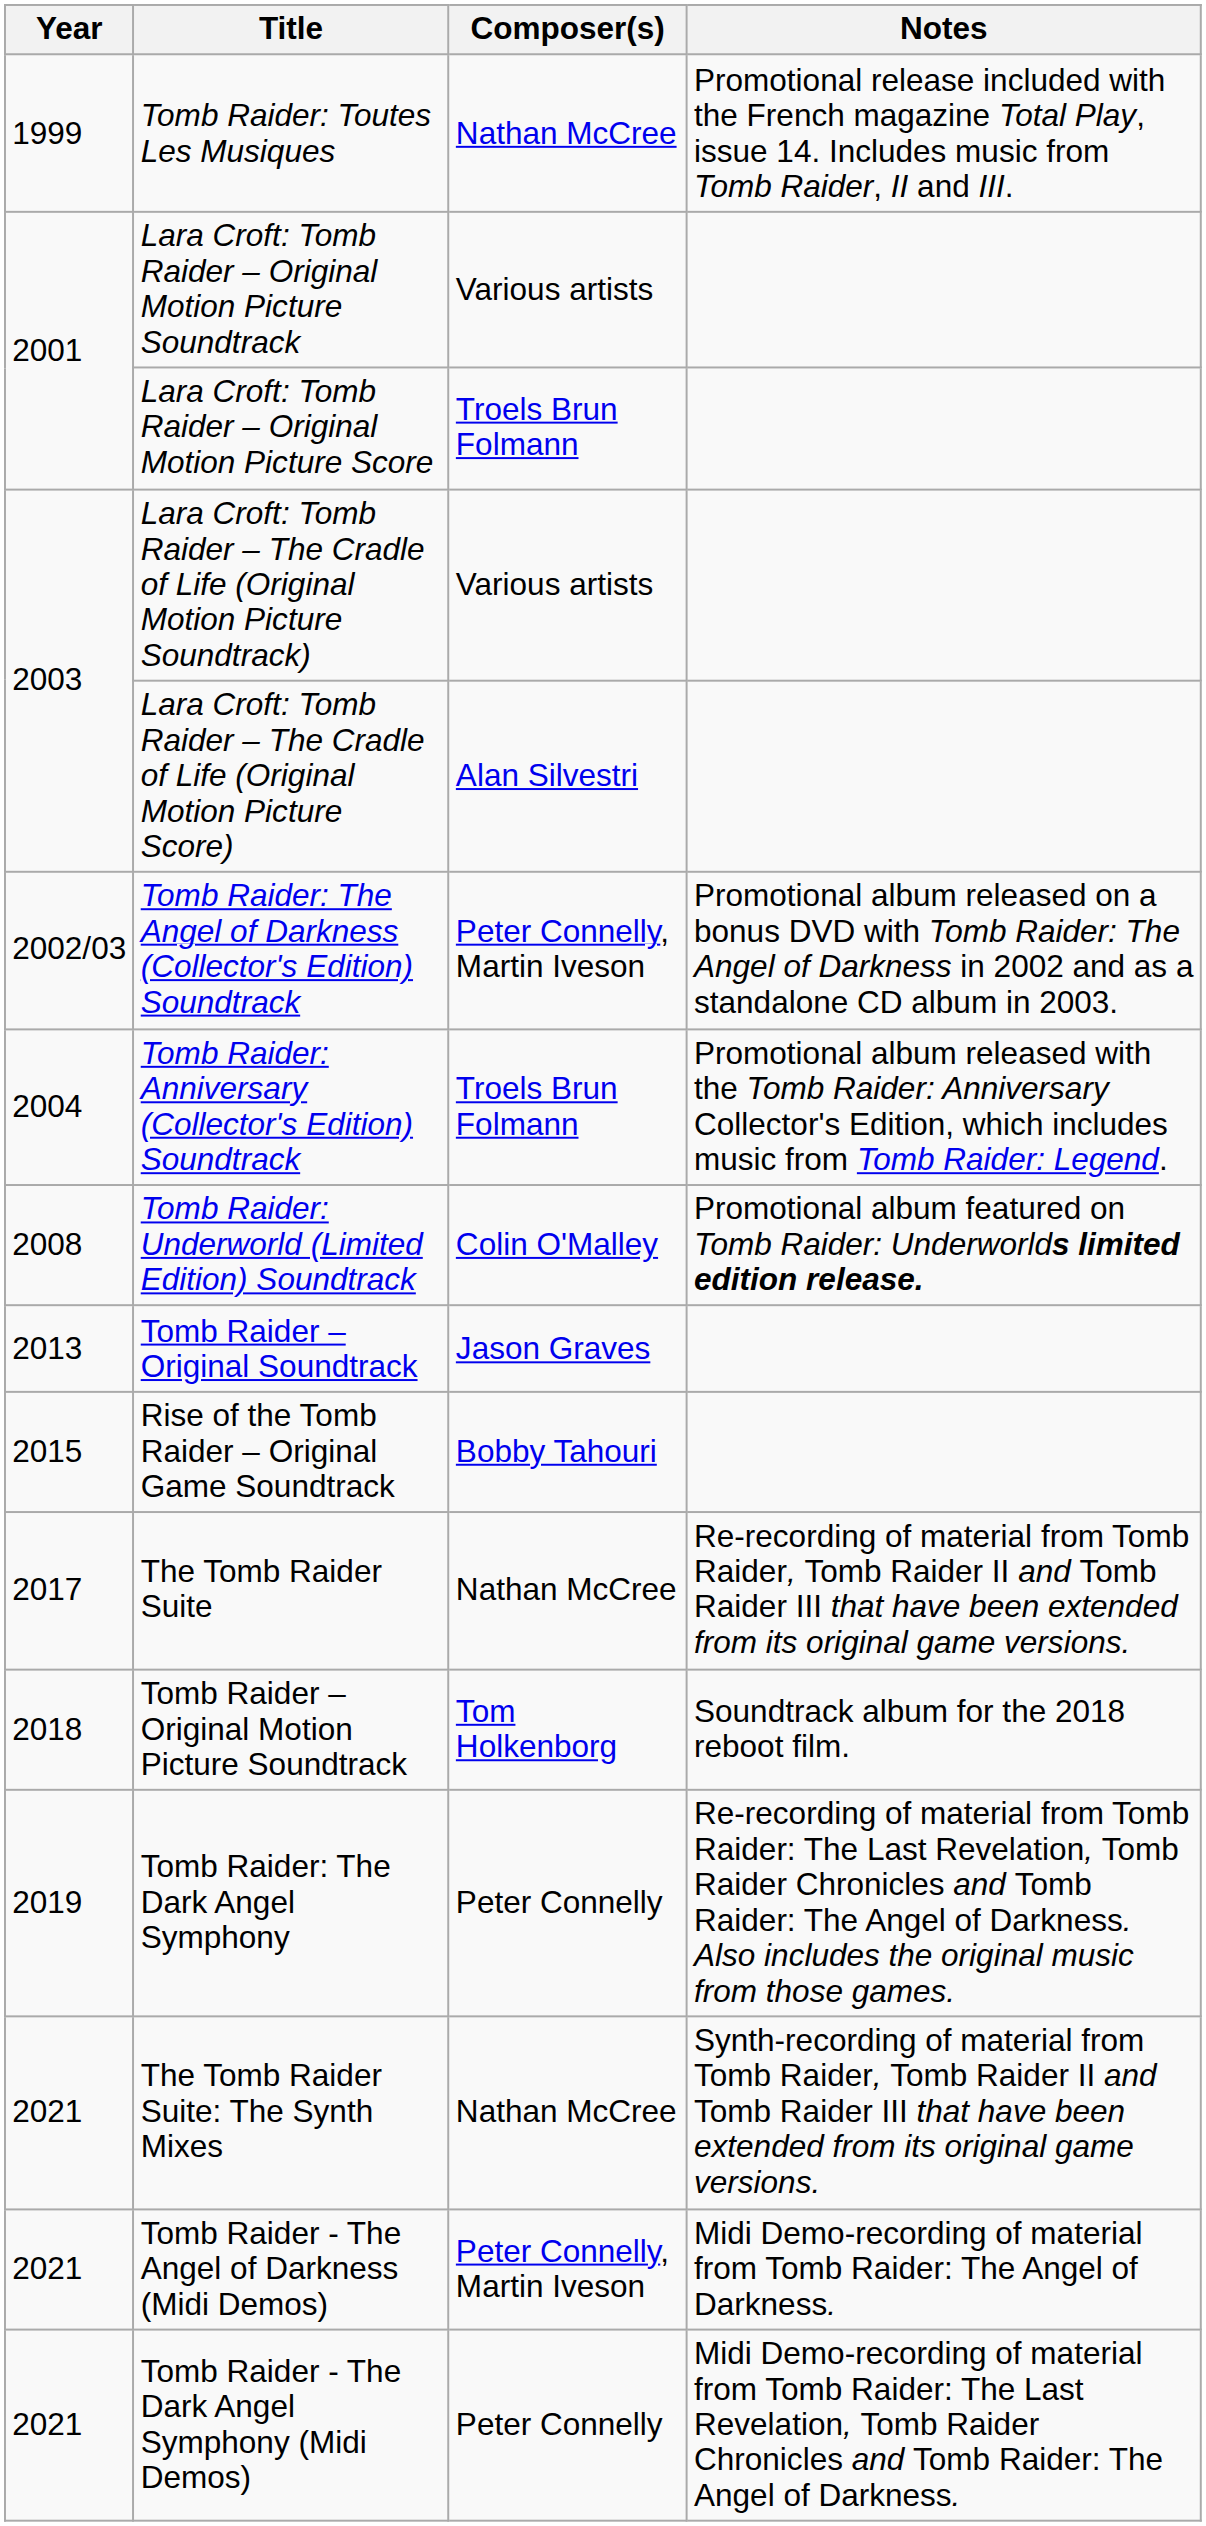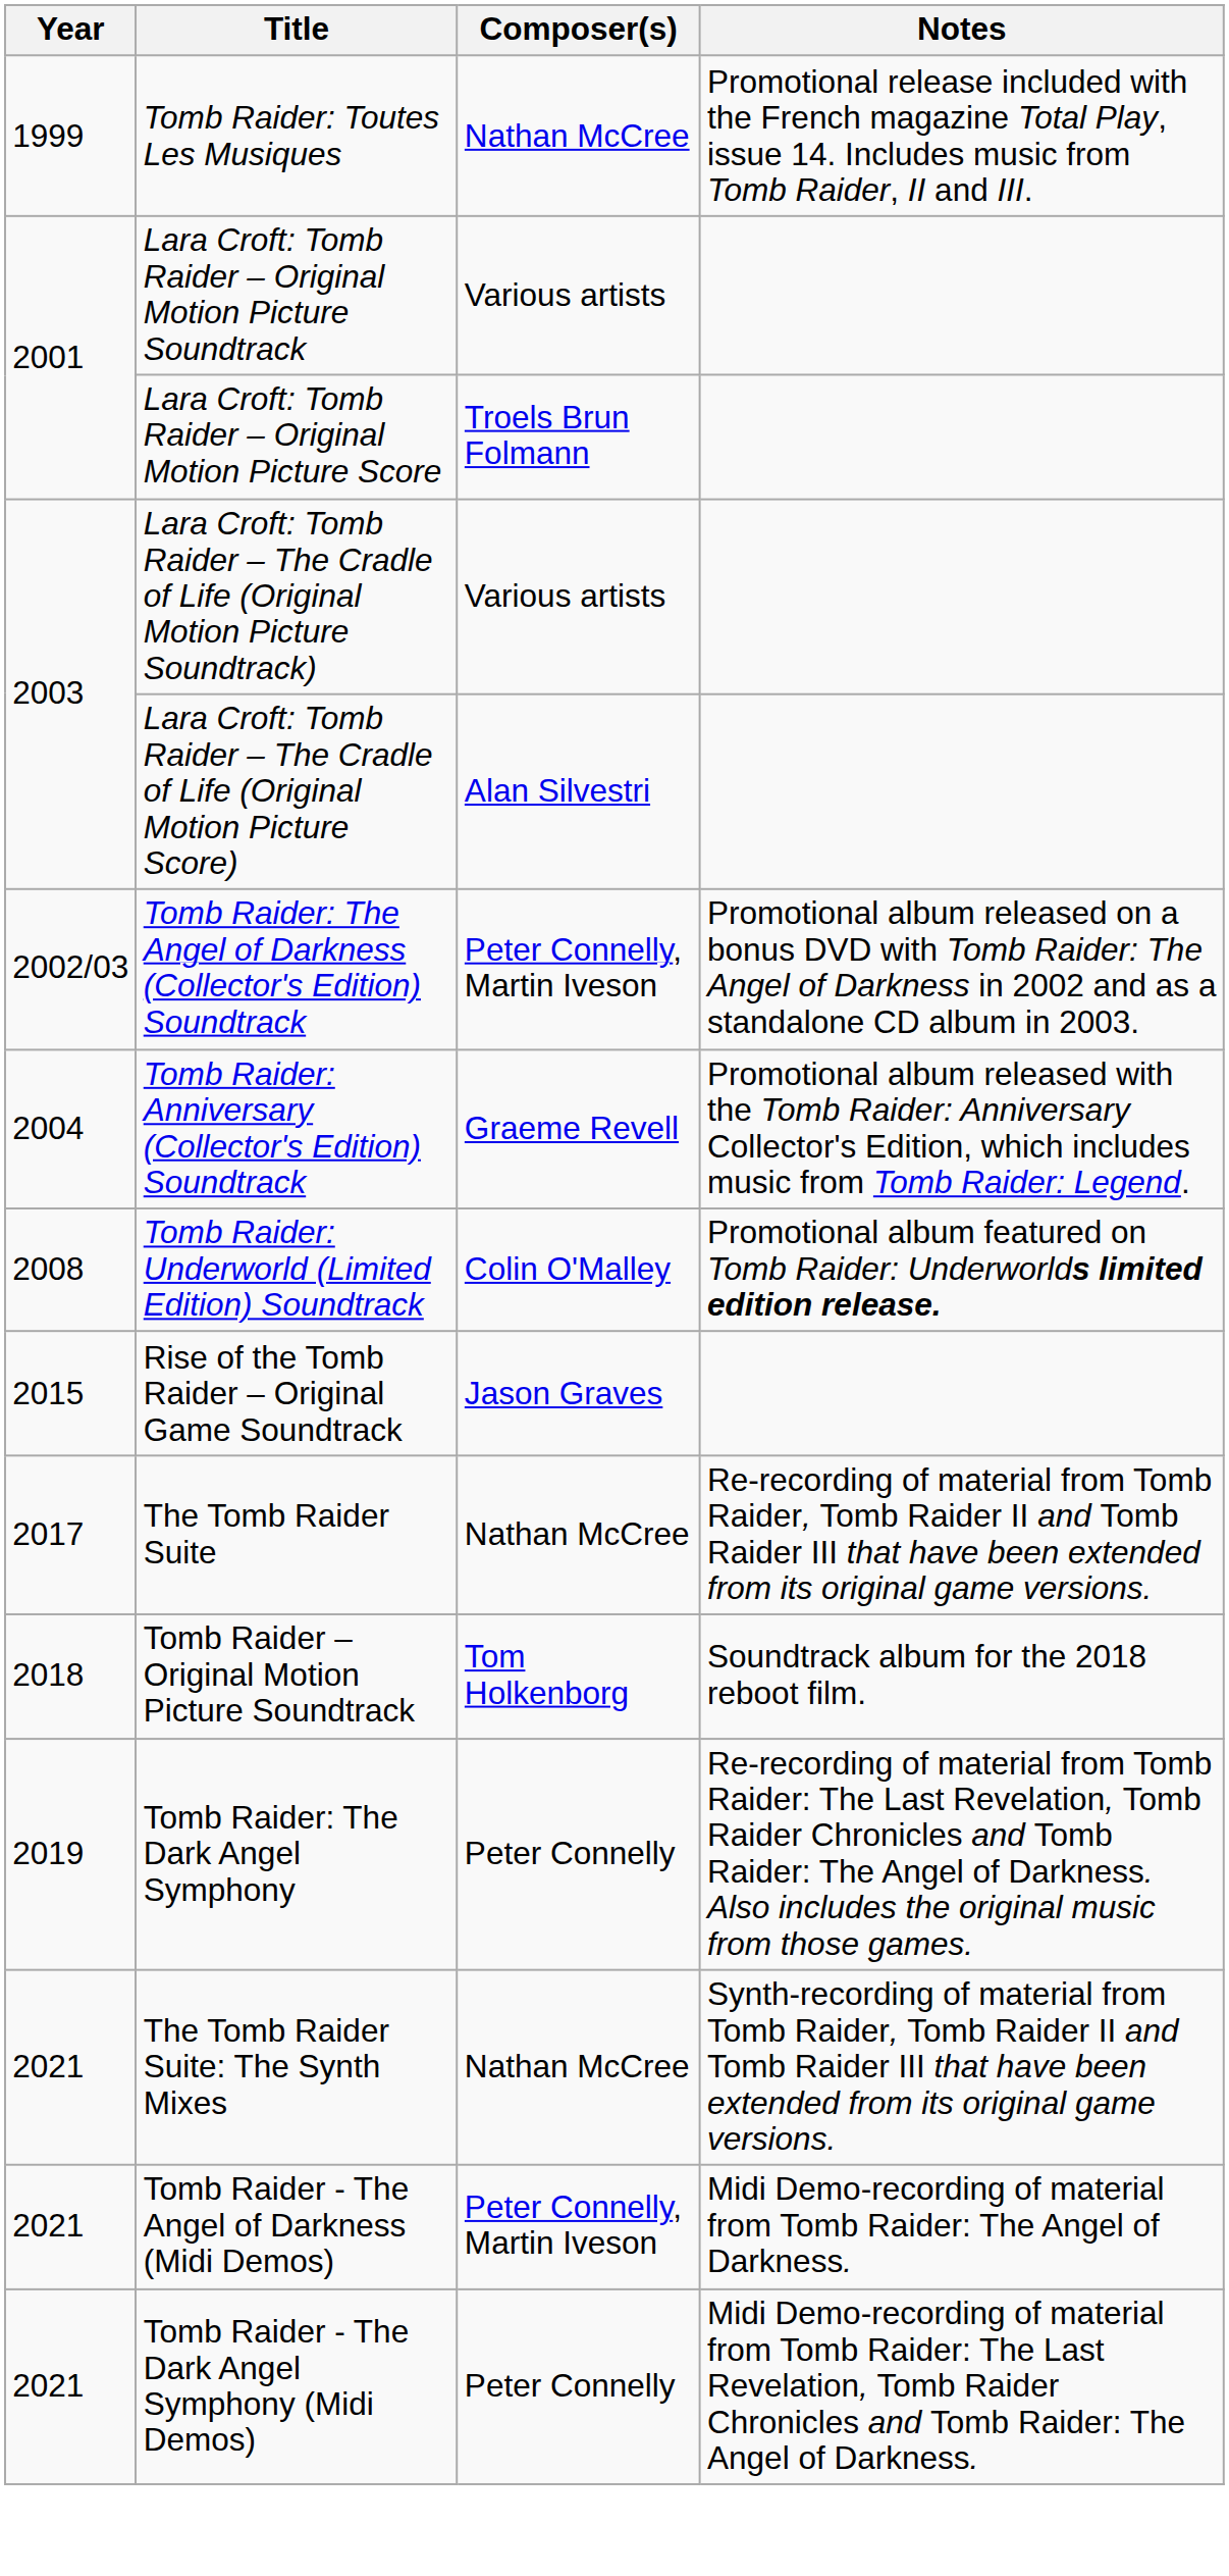 <table class="wikitable sortable">
 <tr>
 <th>Year</th>
 <th>Title</th>
 <th>Composer(s)</th>
 <th>Notes</th>
 </tr>
 <tr>
 <td>1999</td>
 <td><em>Tomb Raider: Toutes Les Musiques</em></td>
 <td><a href='#'>Nathan McCree</a></td>
 <td>Promotional release included with the French magazine <em>Total Play</em>, issue 14. Includes music from <em>Tomb Raider</em>, <em>II</em> and <em>III</em>.</td>
 </tr>
 <tr>
 <td rowspan="2">2001</td>
 <td><em>Lara Croft: Tomb Raider – Original Motion Picture Soundtrack</em></td>
 <td>Various artists</td>
 <td></td>
 </tr>
 <tr>
 <td><em>Lara Croft: Tomb Raider – Original Motion Picture Score</em></td>
 <td><a href='#'>Troels Brun Folmann</a></td>
 <td></td>
 </tr>
 <tr>
 <td rowspan="2">2003</td>
 <td><em>Lara Croft: Tomb Raider – The Cradle of Life (Original Motion Picture Soundtrack)</em></td>
 <td>Various artists</td>
 <td></td>
 </tr>
 <tr>
 <td><em>Lara Croft: Tomb Raider – The Cradle of Life (Original Motion Picture Score)</em></td>
 <td><a href='#'>Alan Silvestri</a></td>
 <td></td>
 </tr>
 <tr>
 <td>2002/03</td>
 <td><em><a href='#'>Tomb Raider: The Angel of Darkness (Collector's Edition) Soundtrack</a></em></td>
 <td><a href='#'>Peter Connelly</a>, Martin Iveson</td>
 <td>Promotional album released on a bonus DVD with <em>Tomb Raider: The Angel of Darkness</em> in 2002 and as a standalone CD album in 2003.</td>
 </tr>
 <tr>
 <td>2004</td>
 <td><em><a href='#'>Tomb Raider: Anniversary (Collector's Edition) Soundtrack</a></em></td>
-<td><a href='#'>Troels Brun Folmann</a></td>
+<td><a href='#'>Graeme Revell</a></td>
 <td>Promotional album released with the <em>Tomb Raider: Anniversary</em> Collector's Edition, which includes music from <em><a href='#'>Tomb Raider: Legend</a></em>.</td>
 </tr>
 <tr>
 <td>2008</td>
 <td><em><a href='#'>Tomb Raider: Underworld (Limited Edition) Soundtrack</a></em></td>
 <td><a href='#'>Colin O'Malley</a></td>
 <td>Promotional album featured on <em>Tomb Raider: Underworld<strong>s limited edition release.</td>
 </tr>
 <tr>
-<td>2013</td>
-<td></em><a href='#'>Tomb Raider – Original Soundtrack</a><em></td>
-<td><a href='#'>Jason Graves</a></td>
-<td></td>
-</tr>
-<tr>
 <td>2015</td>
 <td></em>Rise of the Tomb Raider – Original Game Soundtrack<em></td>
-<td><a href='#'>Bobby Tahouri</a></td>
+<td><a href='#'>Jason Graves</a></td>
 <td></td>
 </tr>
 <tr>
 <td>2017</td>
 <td></em>The Tomb Raider Suite<em></td>
 <td>Nathan McCree</td>
 <td>Re-recording of material from </em>Tomb Raider<em>, </em>Tomb Raider II<em> and </em>Tomb Raider III<em> that have been extended from its original game versions.</td>
 </tr>
 <tr>
 <td>2018</td>
 <td></em>Tomb Raider – Original Motion Picture Soundtrack<em></td>
 <td><a href='#'>Tom Holkenborg</a></td>
 <td>Soundtrack album for the 2018 reboot film.</td>
 </tr>
 <tr>
 <td>2019</td>
 <td></em>Tomb Raider: The Dark Angel Symphony<em></td>
 <td>Peter Connelly</td>
 <td>Re-recording of material from </em>Tomb Raider: The Last Revelation<em>, </em>Tomb Raider Chronicles<em> and </em>Tomb Raider: The Angel of Darkness<em>. Also includes the original music from those games.</td>
 </tr>
 <tr>
 <td>2021</td>
 <td></em>The Tomb Raider Suite: The Synth Mixes<em></td>
 <td>Nathan McCree</td>
 <td>Synth-recording of material from </em>Tomb Raider<em>, </em>Tomb Raider II<em> and </em>Tomb Raider III<em> that have been extended from its original game versions.</td>
 </tr>
 <tr>
 <td>2021</td>
 <td></em>Tomb Raider - The Angel of Darkness (Midi Demos)<em></td>
 <td><a href='#'>Peter Connelly</a>, Martin Iveson</td>
 <td>Midi Demo-recording of material from </em>Tomb Raider: The Angel of Darkness<em>.</td>
 </tr>
 <tr>
 <td>2021</td>
 <td></em>Tomb Raider - The Dark Angel Symphony (Midi Demos)<em></td>
 <td>Peter Connelly</td>
 <td>Midi Demo-recording of material from </em>Tomb Raider: The Last Revelation<em>, </em>Tomb Raider Chronicles<em> and </em>Tomb Raider: The Angel of Darkness<em>.</td>
 </tr>
 </table>
